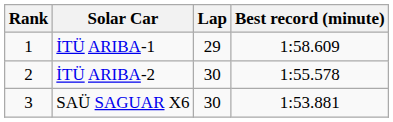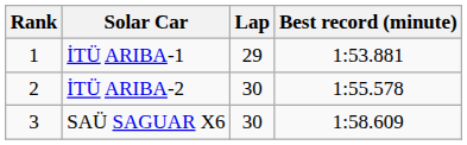 <table class="wikitable sortable centre" style="font-size: 85%;">
 <tr>
 <th>Rank</th>
 <th>Solar Car</th>
 <th>Lap</th>
 <th>Best record (minute)</th>
 </tr>
 <tr align="center">
 <td>1</td>
 <td align="left"><a href='#'>İTÜ</a> <a href='#'>ARIBA</a>-1</td>
 <td>29</td>
-<td>1:58.609</td>
+<td>1:53.881</td>
 </tr>
 <tr align="center">
 <td>2</td>
 <td align="left"><a href='#'>İTÜ</a> <a href='#'>ARIBA</a>-2</td>
 <td>30</td>
 <td>1:55.578</td>
 </tr>
 <tr align="center">
 <td>3</td>
 <td align="left">SAÜ <a href='#'>SAGUAR</a> X6</td>
 <td>30</td>
-<td>1:53.881</td>
+<td>1:58.609</td>
 </tr>
 </table>
